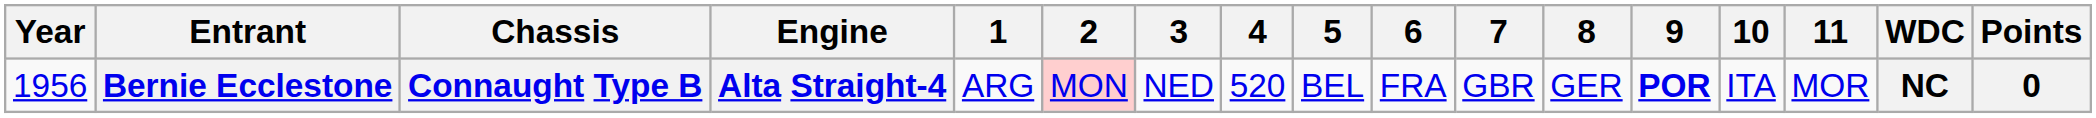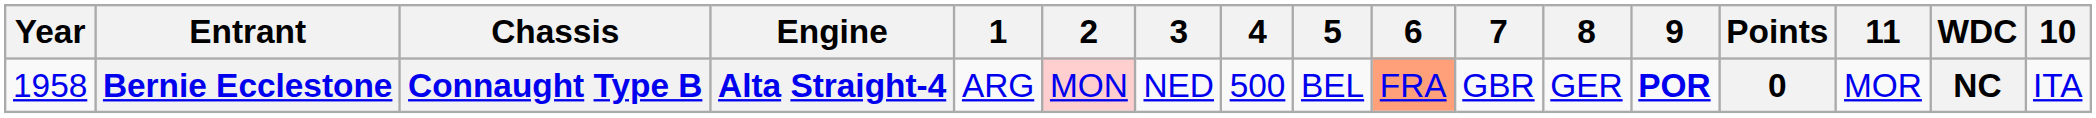 <table class="wikitable" style="text-align:center; font-size:90%">
 <tr>
 <th>Year</th>
 <th>Entrant</th>
 <th>Chassis</th>
 <th>Engine</th>
 <th>1</th>
 <th>2</th>
 <th>3</th>
 <th>4</th>
 <th>5</th>
 <th>6</th>
 <th>7</th>
 <th>8</th>
 <th>9</th>
-<th>10</th>
+<th>Points</th>
 <th>11</th>
 <th>WDC</th>
-<th>Points</th>
+<th>10</th>
 </tr>
 <tr>
-<td><a href='#'>1956</a></td>
+<td><a href='#'>1958</a></td>
 <th><a href='#'>Bernie Ecclestone</a></th>
 <th><a href='#'>Connaught</a> <a href='#'>Type B</a></th>
 <th><a href='#'>Alta</a> <a href='#'>Straight-4</a></th>
 <td><a href='#'>ARG</a></td>
 <td style="background:#FFCFCF;"><a href='#'>MON</a><br></td>
 <td><a href='#'>NED</a></td>
-<td><a href='#'>520</a></td>
+<td><a href='#'>500</a></td>
 <td><a href='#'>BEL</a></td>
-<td><a href='#'>FRA</a></td>
+<td style="background: lightsalmon;"><a href='#'>FRA</a></td>
 <td><a href='#'>GBR</a></td>
 <td><a href='#'>GER</a></td>
 <td><strong><a href='#'>POR</a></strong></td>
-<td><a href='#'>ITA</a></td>
+<th>0</th>
 <td><a href='#'>MOR</a></td>
 <th>NC</th>
-<th>0</th>
+<td><a href='#'>ITA</a></td>
 </tr>
 </table>
